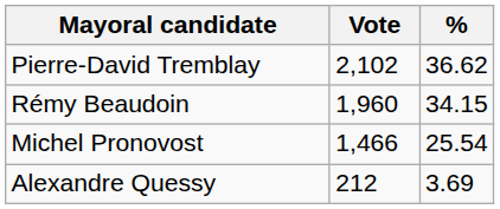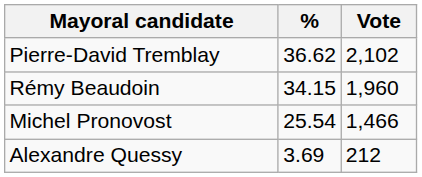 <table class="wikitable">
 <tr>
 <th bgcolor="#DDDDFF" width="200px">Mayoral candidate</th>
+<th bgcolor="#DDDDFF" width="30px">%</th>
 <th bgcolor="#DDDDFF" width="50px">Vote</th>
-<th bgcolor="#DDDDFF" width="30px">%</th>
 </tr>
 <tr>
 <td>Pierre-David Tremblay</td>
+<td>36.62</td>
 <td>2,102</td>
-<td>36.62</td>
 </tr>
 <tr>
 <td>Rémy Beaudoin</td>
+<td>34.15</td>
 <td>1,960</td>
-<td>34.15</td>
 </tr>
 <tr>
 <td>Michel Pronovost</td>
+<td>25.54</td>
 <td>1,466</td>
-<td>25.54</td>
 </tr>
 <tr>
 <td>Alexandre Quessy</td>
+<td>3.69</td>
 <td>212</td>
-<td>3.69</td>
 </tr>
 </table>
